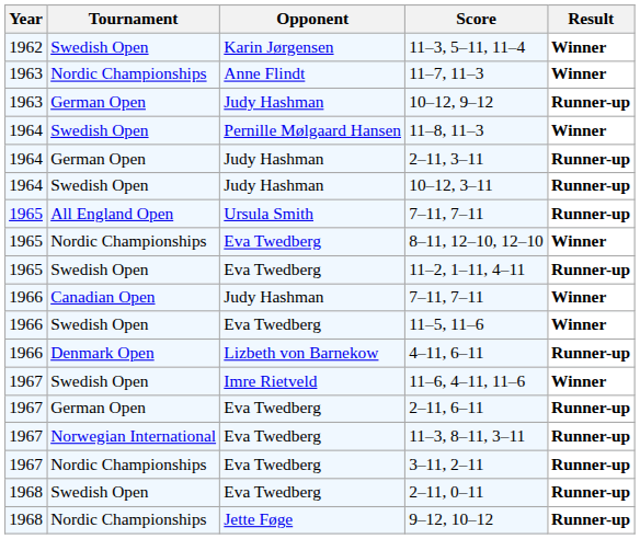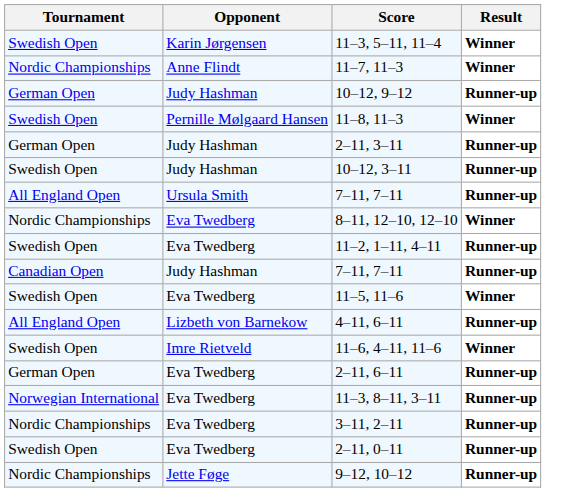 <table class="sortable wikitable" style="font-size: 90%;">
 <tr>
-<th>Year</th>
 <th>Tournament</th>
 <th>Opponent</th>
 <th>Score</th>
 <th>Result</th>
 </tr>
 <tr style="background:#f0f8ff;">
-<td align="center">1962</td>
 <td align="left"><a href='#'>Swedish Open</a></td>
 <td align="left"> <a href='#'>Karin Jørgensen</a></td>
 <td align="left">11–3, 5–11, 11–4</td>
 <td style="text-align:left; background:white"> <strong>Winner</strong></td>
 </tr>
 <tr style="background:#f0f8ff;">
-<td align="center">1963</td>
 <td align="left"><a href='#'>Nordic Championships</a></td>
 <td align="left"> <a href='#'>Anne Flindt</a></td>
 <td align="left">11–7, 11–3</td>
 <td style="text-align:left; background:white"> <strong>Winner</strong></td>
 </tr>
 <tr style="background:#f0f8ff;">
-<td align="center">1963</td>
 <td align="left"><a href='#'>German Open</a></td>
 <td align="left"> <a href='#'>Judy Hashman</a></td>
 <td align="left">10–12, 9–12</td>
 <td style="text-align:left; background:white"> <strong>Runner-up</strong></td>
 </tr>
 <tr style="background:#f0f8ff;">
-<td align="center">1964</td>
 <td align="left"><a href='#'>Swedish Open</a></td>
 <td align="left"> <a href='#'>Pernille Mølgaard Hansen</a></td>
 <td align="left">11–8, 11–3</td>
 <td style="text-align:left; background:white"> <strong>Winner</strong></td>
 </tr>
 <tr style="background:#f0f8ff;">
-<td align="center">1964</td>
 <td align="left">German Open</td>
 <td align="left"> Judy Hashman</td>
 <td align="left">2–11, 3–11</td>
 <td style="text-align:left; background:white"> <strong>Runner-up</strong></td>
 </tr>
 <tr style="background:#f0f8ff;">
-<td align="center">1964</td>
 <td align="left">Swedish Open</td>
 <td align="left"> Judy Hashman</td>
 <td align="left">10–12, 3–11</td>
 <td style="text-align:left; background:white"> <strong>Runner-up</strong></td>
 </tr>
 <tr style="background:#f0f8ff;">
-<td align="center"><a href='#'>1965</a></td>
 <td align="left"><a href='#'>All England Open</a></td>
 <td align="left"> <a href='#'>Ursula Smith</a></td>
 <td align="left">7–11, 7–11</td>
 <td style="text-align:left; background:white"> <strong>Runner-up</strong></td>
 </tr>
 <tr style="background:#f0f8ff;">
-<td align="center">1965</td>
 <td align="left">Nordic Championships</td>
 <td align="left"> <a href='#'>Eva Twedberg</a></td>
 <td align="left">8–11, 12–10, 12–10</td>
 <td style="text-align:left; background:white"> <strong>Winner</strong></td>
 </tr>
 <tr style="background:#f0f8ff;">
-<td align="center">1965</td>
 <td align="left">Swedish Open</td>
 <td align="left"> Eva Twedberg</td>
 <td align="left">11–2, 1–11, 4–11</td>
 <td style="text-align:left; background:white"> <strong>Runner-up</strong></td>
 </tr>
 <tr style="background:#f0f8ff;">
-<td align="center">1966</td>
 <td align="left"><a href='#'>Canadian Open</a></td>
 <td align="left"> Judy Hashman</td>
 <td align="left">7–11, 7–11</td>
-<td style="text-align:left; background:white"> <strong>Winner</strong></td>
+<td style="text-align:left; background:white"> <strong>Runner-up</strong></td>
 </tr>
 <tr style="background:#f0f8ff;">
-<td align="center">1966</td>
 <td align="left">Swedish Open</td>
 <td align="left"> Eva Twedberg</td>
 <td align="left">11–5, 11–6</td>
 <td style="text-align:left; background:white"> <strong>Winner</strong></td>
 </tr>
 <tr style="background:#f0f8ff;">
-<td align="center">1966</td>
-<td align="left"><a href='#'>Denmark Open</a></td>
+<td align="left"><a href='#'>All England Open</a></td>
 <td align="left"> <a href='#'>Lizbeth von Barnekow</a></td>
 <td align="left">4–11, 6–11</td>
 <td style="text-align:left; background:white"> <strong>Runner-up</strong></td>
 </tr>
 <tr style="background:#f0f8ff;">
-<td align="center">1967</td>
 <td align="left">Swedish Open</td>
 <td align="left"> <a href='#'>Imre Rietveld</a></td>
 <td align="left">11–6, 4–11, 11–6</td>
 <td style="text-align:left; background:white"> <strong>Winner</strong></td>
 </tr>
 <tr style="background:#f0f8ff;">
-<td align="center">1967</td>
 <td align="left">German Open</td>
 <td align="left"> Eva Twedberg</td>
 <td align="left">2–11, 6–11</td>
 <td style="text-align:left; background:white"> <strong>Runner-up</strong></td>
 </tr>
 <tr style="background:#f0f8ff;">
-<td align="center">1967</td>
 <td align="left"><a href='#'>Norwegian International</a></td>
 <td align="left"> Eva Twedberg</td>
 <td align="left">11–3, 8–11, 3–11</td>
 <td style="text-align:left; background:white"> <strong>Runner-up</strong></td>
 </tr>
 <tr style="background:#f0f8ff;">
-<td align="center">1967</td>
 <td align="left">Nordic Championships</td>
 <td align="left"> Eva Twedberg</td>
 <td align="left">3–11, 2–11</td>
 <td style="text-align:left; background:white"> <strong>Runner-up</strong></td>
 </tr>
 <tr style="background:#f0f8ff;">
-<td align="center">1968</td>
 <td align="left">Swedish Open</td>
 <td align="left"> Eva Twedberg</td>
 <td align="left">2–11, 0–11</td>
 <td style="text-align:left; background:white"> <strong>Runner-up</strong></td>
 </tr>
 <tr style="background:#f0f8ff;">
-<td align="center">1968</td>
 <td align="left">Nordic Championships</td>
 <td align="left"> <a href='#'>Jette Føge</a></td>
 <td align="left">9–12, 10–12</td>
 <td style="text-align:left; background:white"> <strong>Runner-up</strong></td>
 </tr>
 </table>
